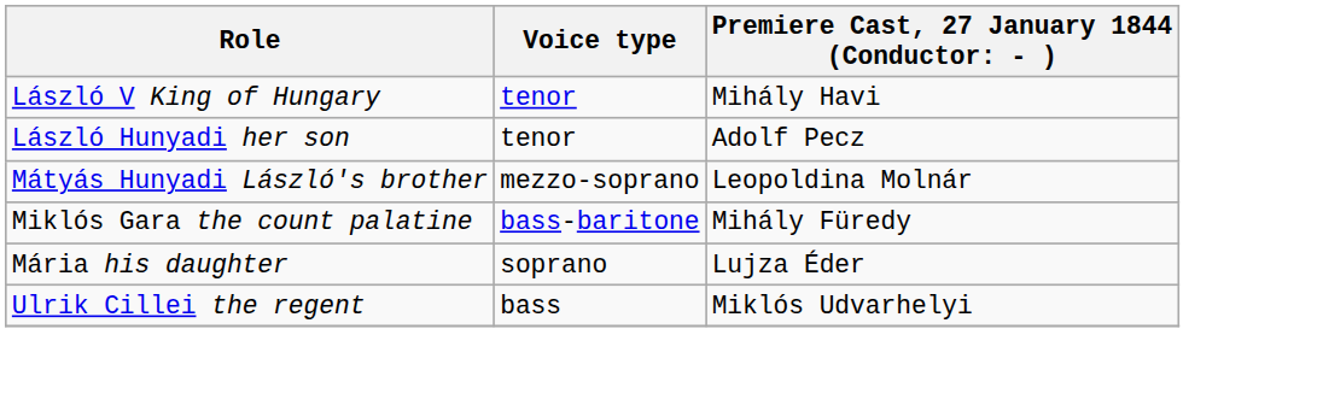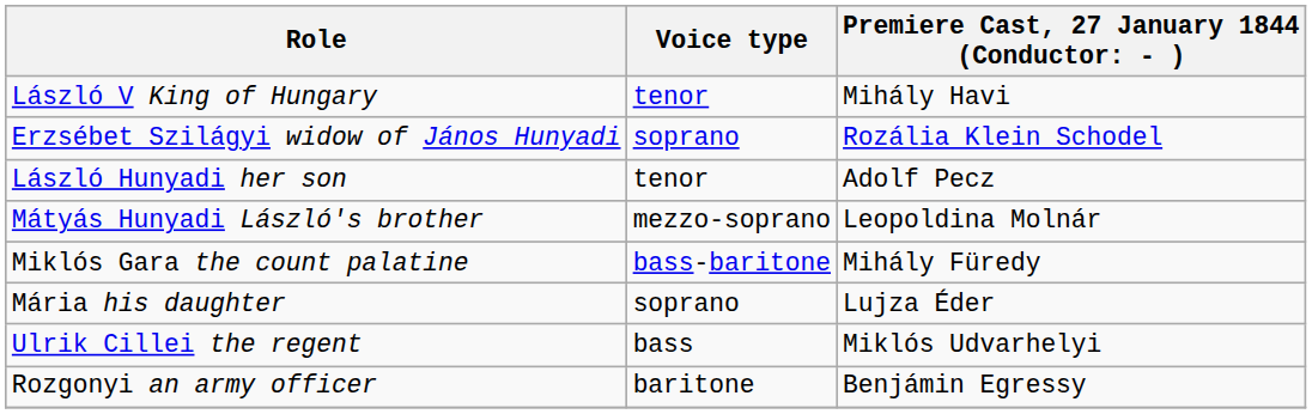 <table class="wikitable">
 <tr>
 <th>Role</th>
 <th>Voice type</th>
 <th>Premiere Cast, 27 January 1844<br>(Conductor: - )</th>
 </tr>
 <tr>
 <td><a href='#'>László V</a> <em>King of Hungary</em></td>
 <td><a href='#'>tenor</a></td>
 <td>Mihály Havi</td>
+</tr>
+<tr>
+<td><a href='#'>Erzsébet Szilágyi</a> <em>widow of <a href='#'>János Hunyadi</a></em></td>
+<td><a href='#'>soprano</a></td>
+<td><a href='#'>Rozália Klein Schodel</a></td>
 </tr>
 <tr>
 <td><a href='#'>László Hunyadi</a> <em>her son</em></td>
 <td>tenor</td>
 <td>Adolf Pecz</td>
 </tr>
 <tr>
 <td><a href='#'>Mátyás Hunyadi</a> <em>László's brother</em></td>
 <td>mezzo-soprano</td>
 <td>Leopoldina Molnár</td>
 </tr>
 <tr>
 <td>Miklós Gara <em>the count palatine</em></td>
 <td><a href='#'>bass</a>-<a href='#'>baritone</a></td>
 <td>Mihály Füredy</td>
 </tr>
 <tr>
 <td>Mária <em>his daughter</em></td>
 <td>soprano</td>
 <td>Lujza Éder</td>
 </tr>
 <tr>
 <td><a href='#'>Ulrik Cillei</a> <em>the regent</em></td>
 <td>bass</td>
 <td>Miklós Udvarhelyi</td>
 </tr>
 <tr>
+<td>Rozgonyi <em>an army officer</em></td>
+<td>baritone</td>
+<td>Benjámin Egressy</td>
+</tr>
+<tr>
 </tr>
 </table>
